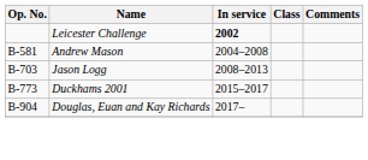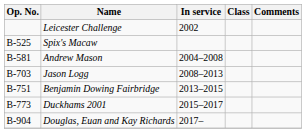 <table class="wikitable">
 <tr>
 <th>Op. No.</th>
 <th>Name</th>
 <th>In service</th>
 <th>Class</th>
 <th>Comments</th>
 </tr>
 <tr>
 <td></td>
 <td><em>Leicester Challenge</em></td>
-<td><strong>2002</strong></td>
+<td>2002</td>
+<td></td>
+<td></td>
+</tr>
+<tr>
+<td>B-525</td>
+<td><em>Spix's Macaw</em></td>
+<td></td>
 <td></td>
 <td></td>
 </tr>
 <tr>
 <td>B-581</td>
 <td><em>Andrew Mason</em></td>
 <td>2004–2008</td>
 <td></td>
 <td></td>
 </tr>
 <tr>
 <td>B-703</td>
 <td><em>Jason Logg</em></td>
 <td>2008–2013</td>
+<td></td>
+<td></td>
+</tr>
+<tr>
+<td>B-751</td>
+<td><em>Benjamin Dowing Fairbridge</em></td>
+<td>2013–2015</td>
 <td></td>
 <td></td>
 </tr>
 <tr>
 <td>B-773</td>
 <td><em>Duckhams 2001</em></td>
 <td>2015–2017</td>
 <td></td>
 <td></td>
 </tr>
 <tr>
 <td>B-904</td>
 <td><em>Douglas, Euan and Kay Richards</em></td>
 <td>2017–</td>
 <td></td>
 <td></td>
 </tr>
 <tr>
 </tr>
 </table>
